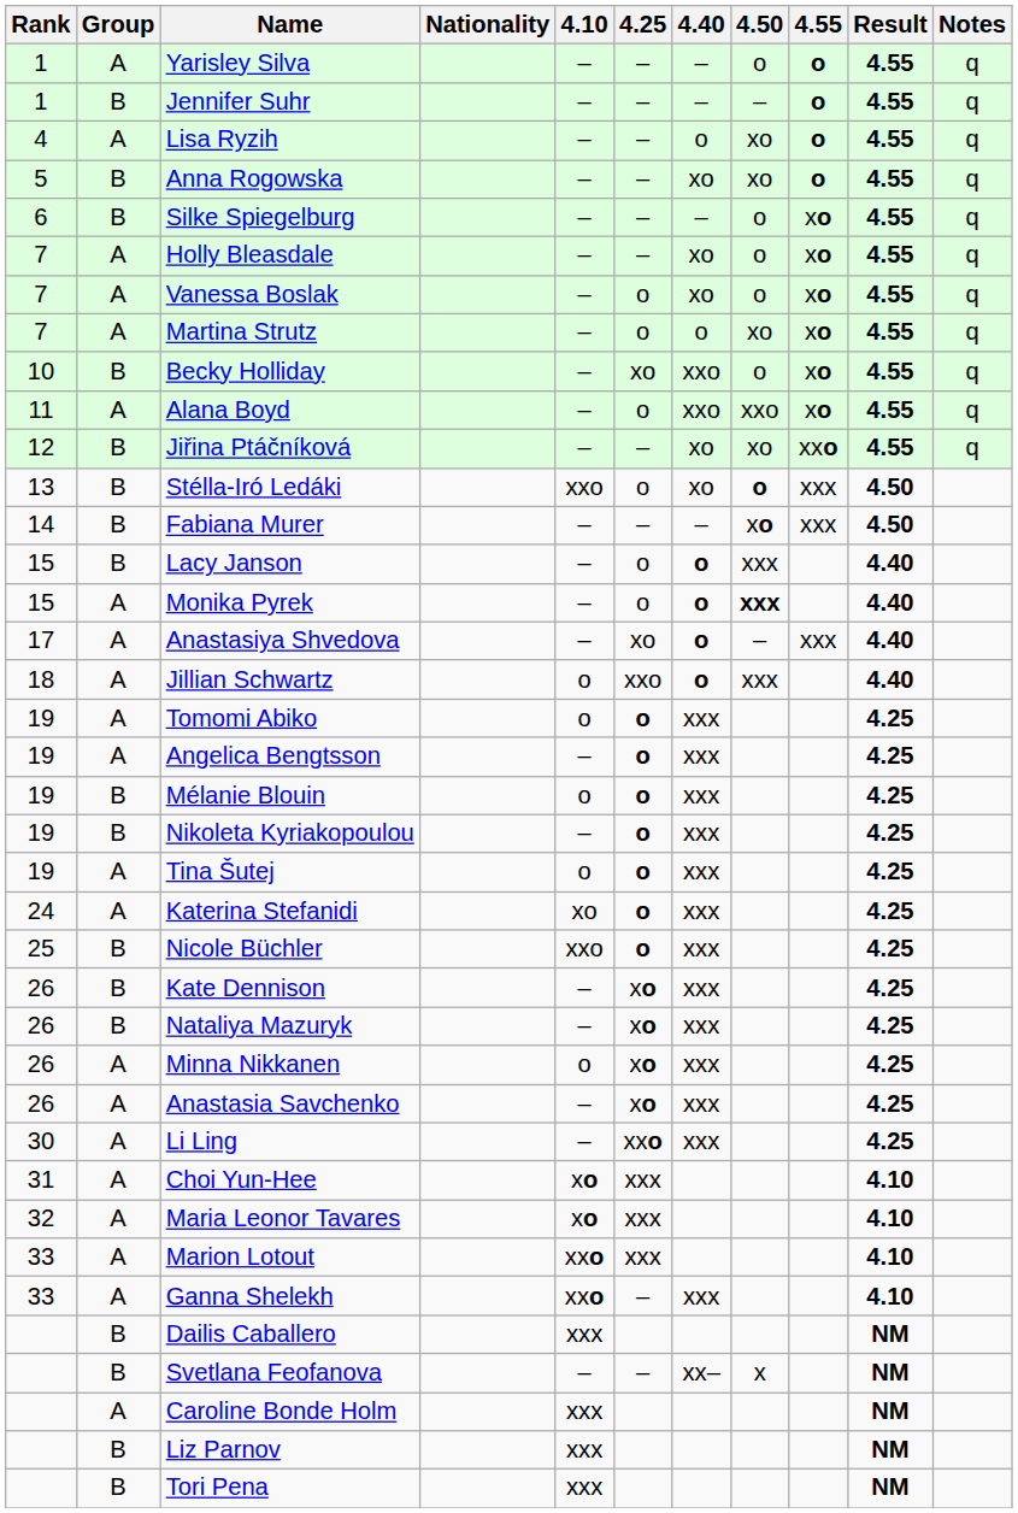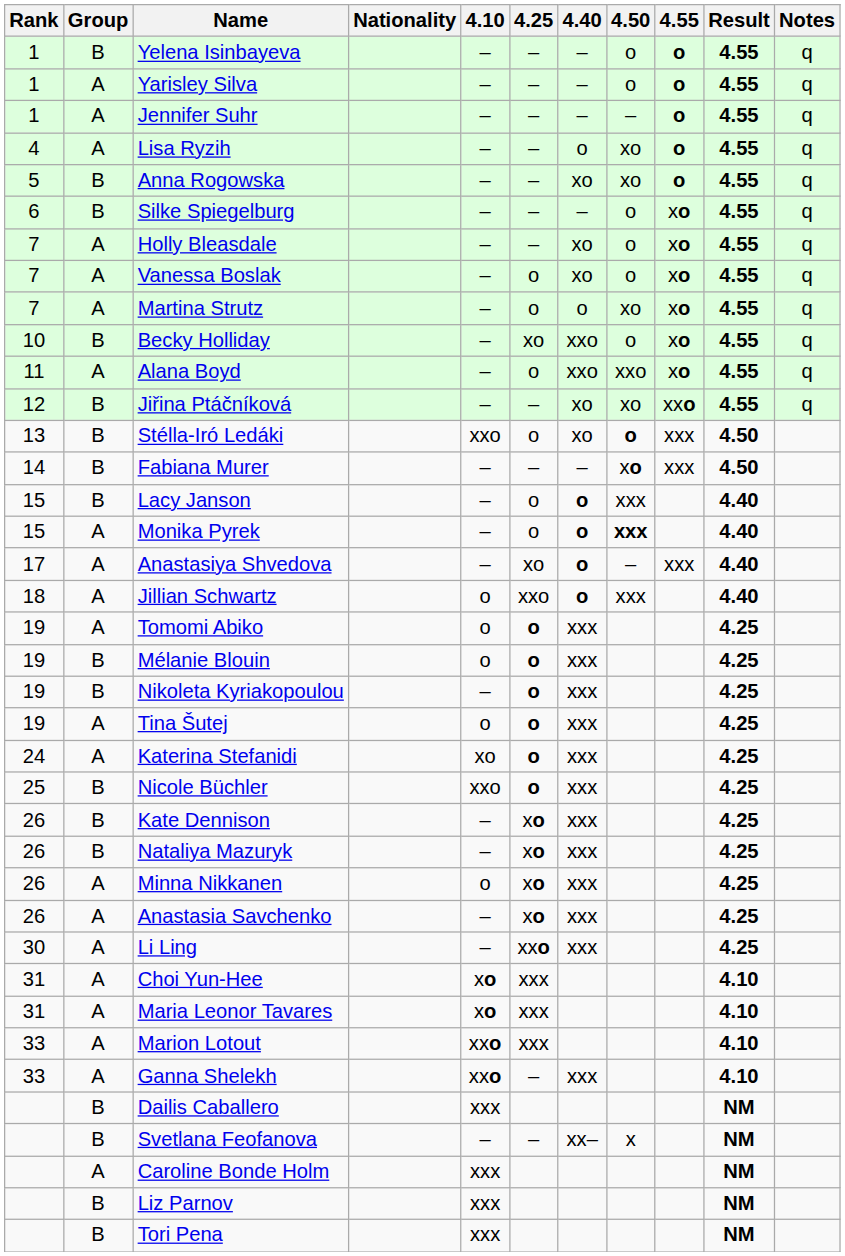 <table class="wikitable sortable" style="text-align:center">
 <tr>
 <th>Rank</th>
 <th>Group</th>
 <th>Name</th>
 <th>Nationality</th>
 <th>4.10</th>
 <th>4.25</th>
 <th>4.40</th>
 <th>4.50</th>
 <th>4.55</th>
 <th>Result</th>
 <th>Notes</th>
 </tr>
 <tr bgcolor=#ddffdd>
 <td>1</td>
+<td>B</td>
+<td align="left"><a href='#'>Yelena Isinbayeva</a></td>
+<td align="left"></td>
+<td>–</td>
+<td>–</td>
+<td>–</td>
+<td>o</td>
+<td><strong>o</strong></td>
+<td><strong>4.55</strong></td>
+<td>q</td>
+</tr>
+<tr bgcolor=#ddffdd>
+<td>1</td>
 <td>A</td>
 <td align="left"><a href='#'>Yarisley Silva</a></td>
 <td align="left"></td>
 <td>–</td>
 <td>–</td>
 <td>–</td>
 <td>o</td>
 <td><strong>o</strong></td>
 <td><strong>4.55</strong></td>
 <td>q</td>
 </tr>
 <tr bgcolor=#ddffdd>
 <td>1</td>
-<td>B</td>
+<td>A</td>
 <td align="left"><a href='#'>Jennifer Suhr</a></td>
 <td align="left"></td>
 <td>–</td>
 <td>–</td>
 <td>–</td>
 <td>–</td>
 <td><strong>o</strong></td>
 <td><strong>4.55</strong></td>
 <td>q</td>
 </tr>
 <tr bgcolor=#ddffdd>
 <td>4</td>
 <td>A</td>
 <td align="left"><a href='#'>Lisa Ryzih</a></td>
 <td align="left"></td>
 <td>–</td>
 <td>–</td>
 <td>o</td>
 <td>xo</td>
 <td><strong>o</strong></td>
 <td><strong>4.55</strong></td>
 <td>q</td>
 </tr>
 <tr bgcolor=#ddffdd>
 <td>5</td>
 <td>B</td>
 <td align="left"><a href='#'>Anna Rogowska</a></td>
 <td align="left"></td>
 <td>–</td>
 <td>–</td>
 <td>xo</td>
 <td>xo</td>
 <td><strong>o</strong></td>
 <td><strong>4.55</strong></td>
 <td>q</td>
 </tr>
 <tr bgcolor=#ddffdd>
 <td>6</td>
 <td>B</td>
 <td align="left"><a href='#'>Silke Spiegelburg</a></td>
 <td align="left"></td>
 <td>–</td>
 <td>–</td>
 <td>–</td>
 <td>o</td>
 <td>x<strong>o</strong></td>
 <td><strong>4.55</strong></td>
 <td>q</td>
 </tr>
 <tr bgcolor=#ddffdd>
 <td>7</td>
 <td>A</td>
 <td align="left"><a href='#'>Holly Bleasdale</a></td>
 <td align="left"></td>
 <td>–</td>
 <td>–</td>
 <td>xo</td>
 <td>o</td>
 <td>x<strong>o</strong></td>
 <td><strong>4.55</strong></td>
 <td>q</td>
 </tr>
 <tr bgcolor=#ddffdd>
 <td>7</td>
 <td>A</td>
 <td align="left"><a href='#'>Vanessa Boslak</a></td>
 <td align="left"></td>
 <td>–</td>
 <td>o</td>
 <td>xo</td>
 <td>o</td>
 <td>x<strong>o</strong></td>
 <td><strong>4.55</strong></td>
 <td>q</td>
 </tr>
 <tr bgcolor=#ddffdd>
 <td>7</td>
 <td>A</td>
 <td align="left"><a href='#'>Martina Strutz</a></td>
 <td align="left"></td>
 <td>–</td>
 <td>o</td>
 <td>o</td>
 <td>xo</td>
 <td>x<strong>o</strong></td>
 <td><strong>4.55</strong></td>
 <td>q</td>
 </tr>
 <tr bgcolor=#ddffdd>
 <td>10</td>
 <td>B</td>
 <td align="left"><a href='#'>Becky Holliday</a></td>
 <td align="left"></td>
 <td>–</td>
 <td>xo</td>
 <td>xxo</td>
 <td>o</td>
 <td>x<strong>o</strong></td>
 <td><strong>4.55</strong></td>
 <td>q</td>
 </tr>
 <tr bgcolor=#ddffdd>
 <td>11</td>
 <td>A</td>
 <td align="left"><a href='#'>Alana Boyd</a></td>
 <td align="left"></td>
 <td>–</td>
 <td>o</td>
 <td>xxo</td>
 <td>xxo</td>
 <td>x<strong>o</strong></td>
 <td><strong>4.55</strong></td>
 <td>q</td>
 </tr>
 <tr bgcolor=#ddffdd>
 <td>12</td>
 <td>B</td>
 <td align="left"><a href='#'>Jiřina Ptáčníková</a></td>
 <td align="left"></td>
 <td>–</td>
 <td>–</td>
 <td>xo</td>
 <td>xo</td>
 <td>xx<strong>o</strong></td>
 <td><strong>4.55</strong></td>
 <td>q</td>
 </tr>
 <tr>
 <td>13</td>
 <td>B</td>
 <td align="left"><a href='#'>Stélla-Iró Ledáki</a></td>
 <td align="left"></td>
 <td>xxo</td>
 <td>o</td>
 <td>xo</td>
 <td><strong>o</strong></td>
 <td>xxx</td>
 <td><strong>4.50</strong></td>
 <td></td>
 </tr>
 <tr>
 <td>14</td>
 <td>B</td>
 <td align="left"><a href='#'>Fabiana Murer</a></td>
 <td align="left"></td>
 <td>–</td>
 <td>–</td>
 <td>–</td>
 <td>x<strong>o</strong></td>
 <td>xxx</td>
 <td><strong>4.50</strong></td>
 <td></td>
 </tr>
 <tr>
 <td>15</td>
 <td>B</td>
 <td align="left"><a href='#'>Lacy Janson</a></td>
 <td align="left"></td>
 <td>–</td>
 <td>o</td>
 <td><strong>o</strong></td>
 <td>xxx</td>
 <td></td>
 <td><strong>4.40</strong></td>
 <td></td>
 </tr>
 <tr>
 <td>15</td>
 <td>A</td>
 <td align="left"><a href='#'>Monika Pyrek</a></td>
 <td align="left"></td>
 <td>–</td>
 <td>o</td>
 <td><strong>o</strong></td>
 <td><strong>xxx</strong></td>
 <td></td>
 <td><strong>4.40</strong></td>
 <td></td>
 </tr>
 <tr>
 <td>17</td>
 <td>A</td>
 <td align="left"><a href='#'>Anastasiya Shvedova</a></td>
 <td align="left"></td>
 <td>–</td>
 <td>xo</td>
 <td><strong>o</strong></td>
 <td>–</td>
 <td>xxx</td>
 <td><strong>4.40</strong></td>
 <td></td>
 </tr>
 <tr>
 <td>18</td>
 <td>A</td>
 <td align="left"><a href='#'>Jillian Schwartz</a></td>
 <td align="left"></td>
 <td>o</td>
 <td>xxo</td>
 <td><strong>o</strong></td>
 <td>xxx</td>
 <td></td>
 <td><strong>4.40</strong></td>
 <td></td>
 </tr>
 <tr>
 <td>19</td>
 <td>A</td>
 <td align="left"><a href='#'>Tomomi Abiko</a></td>
 <td align="left"></td>
 <td>o</td>
 <td><strong>o</strong></td>
 <td>xxx</td>
 <td></td>
 <td></td>
 <td><strong>4.25</strong></td>
 <td></td>
 </tr>
 <tr>
 <td>19</td>
-<td>A</td>
-<td align="left"><a href='#'>Angelica Bengtsson</a></td>
-<td align="left"></td>
-<td>–</td>
-<td><strong>o</strong></td>
-<td>xxx</td>
-<td></td>
-<td></td>
-<td><strong>4.25</strong></td>
-<td></td>
-</tr>
-<tr>
-<td>19</td>
 <td>B</td>
 <td align="left"><a href='#'>Mélanie Blouin</a></td>
 <td align="left"></td>
 <td>o</td>
 <td><strong>o</strong></td>
 <td>xxx</td>
 <td></td>
 <td></td>
 <td><strong>4.25</strong></td>
 <td></td>
 </tr>
 <tr>
 <td>19</td>
 <td>B</td>
 <td align="left"><a href='#'>Nikoleta Kyriakopoulou</a></td>
 <td align="left"></td>
 <td>–</td>
 <td><strong>o</strong></td>
 <td>xxx</td>
 <td></td>
 <td></td>
 <td><strong>4.25</strong></td>
 <td></td>
 </tr>
 <tr>
 <td>19</td>
 <td>A</td>
 <td align="left"><a href='#'>Tina Šutej</a></td>
 <td align="left"></td>
 <td>o</td>
 <td><strong>o</strong></td>
 <td>xxx</td>
 <td></td>
 <td></td>
 <td><strong>4.25</strong></td>
 <td></td>
 </tr>
 <tr>
 <td>24</td>
 <td>A</td>
 <td align="left"><a href='#'>Katerina Stefanidi</a></td>
 <td align="left"></td>
 <td>xo</td>
 <td><strong>o</strong></td>
 <td>xxx</td>
 <td></td>
 <td></td>
 <td><strong>4.25</strong></td>
 <td></td>
 </tr>
 <tr>
 <td>25</td>
 <td>B</td>
 <td align="left"><a href='#'>Nicole Büchler</a></td>
 <td align="left"></td>
 <td>xxo</td>
 <td><strong>o</strong></td>
 <td>xxx</td>
 <td></td>
 <td></td>
 <td><strong>4.25</strong></td>
 <td></td>
 </tr>
 <tr>
 <td>26</td>
 <td>B</td>
 <td align="left"><a href='#'>Kate Dennison</a></td>
 <td align="left"></td>
 <td>–</td>
 <td>x<strong>o</strong></td>
 <td>xxx</td>
 <td></td>
 <td></td>
 <td><strong>4.25</strong></td>
 <td></td>
 </tr>
 <tr>
 <td>26</td>
 <td>B</td>
 <td align="left"><a href='#'>Nataliya Mazuryk</a></td>
 <td align="left"></td>
 <td>–</td>
 <td>x<strong>o</strong></td>
 <td>xxx</td>
 <td></td>
 <td></td>
 <td><strong>4.25</strong></td>
 <td></td>
 </tr>
 <tr>
 <td>26</td>
 <td>A</td>
 <td align="left"><a href='#'>Minna Nikkanen</a></td>
 <td align="left"></td>
 <td>o</td>
 <td>x<strong>o</strong></td>
 <td>xxx</td>
 <td></td>
 <td></td>
 <td><strong>4.25</strong></td>
 <td></td>
 </tr>
 <tr>
 <td>26</td>
 <td>A</td>
 <td align="left"><a href='#'>Anastasia Savchenko</a></td>
 <td align="left"></td>
 <td>–</td>
 <td>x<strong>o</strong></td>
 <td>xxx</td>
 <td></td>
 <td></td>
 <td><strong>4.25</strong></td>
 <td></td>
 </tr>
 <tr>
 <td>30</td>
 <td>A</td>
 <td align="left"><a href='#'>Li Ling</a></td>
 <td align="left"></td>
 <td>–</td>
 <td>xx<strong>o</strong></td>
 <td>xxx</td>
 <td></td>
 <td></td>
 <td><strong>4.25</strong></td>
 <td></td>
 </tr>
 <tr>
 <td>31</td>
 <td>A</td>
 <td align="left"><a href='#'>Choi Yun-Hee</a></td>
 <td align="left"></td>
 <td>x<strong>o</strong></td>
 <td>xxx</td>
 <td></td>
 <td></td>
 <td></td>
 <td><strong>4.10</strong></td>
 <td></td>
 </tr>
 <tr>
-<td>32</td>
+<td>31</td>
 <td>A</td>
 <td align="left"><a href='#'>Maria Leonor Tavares</a></td>
 <td align="left"></td>
 <td>x<strong>o</strong></td>
 <td>xxx</td>
 <td></td>
 <td></td>
 <td></td>
 <td><strong>4.10</strong></td>
 <td></td>
 </tr>
 <tr>
 <td>33</td>
 <td>A</td>
 <td align="left"><a href='#'>Marion Lotout</a></td>
 <td align="left"></td>
 <td>xx<strong>o</strong></td>
 <td>xxx</td>
 <td></td>
 <td></td>
 <td></td>
 <td><strong>4.10</strong></td>
 <td></td>
 </tr>
 <tr>
 <td>33</td>
 <td>A</td>
 <td align="left"><a href='#'>Ganna Shelekh</a></td>
 <td align="left"></td>
 <td>xx<strong>o</strong></td>
 <td>–</td>
 <td>xxx</td>
 <td></td>
 <td></td>
 <td><strong>4.10</strong></td>
 <td></td>
 </tr>
 <tr>
 <td></td>
 <td>B</td>
 <td align="left"><a href='#'>Dailis Caballero</a></td>
 <td align="left"></td>
 <td>xxx</td>
 <td></td>
 <td></td>
 <td></td>
 <td></td>
 <td><strong>NM</strong></td>
 <td></td>
 </tr>
 <tr>
 <td></td>
 <td>B</td>
 <td align="left"><a href='#'>Svetlana Feofanova</a></td>
 <td align="left"></td>
 <td>–</td>
 <td>–</td>
 <td>xx–</td>
 <td>x</td>
 <td></td>
 <td><strong>NM</strong></td>
 <td></td>
 </tr>
 <tr>
 <td></td>
 <td>A</td>
 <td align="left"><a href='#'>Caroline Bonde Holm</a></td>
 <td align="left"></td>
 <td>xxx</td>
 <td></td>
 <td></td>
 <td></td>
 <td></td>
 <td><strong>NM</strong></td>
 <td></td>
 </tr>
 <tr>
 <td></td>
 <td>B</td>
 <td align="left"><a href='#'>Liz Parnov</a></td>
 <td align="left"></td>
 <td>xxx</td>
 <td></td>
 <td></td>
 <td></td>
 <td></td>
 <td><strong>NM</strong></td>
 <td></td>
 </tr>
 <tr>
 <td></td>
 <td>B</td>
 <td align="left"><a href='#'>Tori Pena</a></td>
 <td align="left"></td>
 <td>xxx</td>
 <td></td>
 <td></td>
 <td></td>
 <td></td>
 <td><strong>NM</strong></td>
 <td></td>
 </tr>
 </table>
